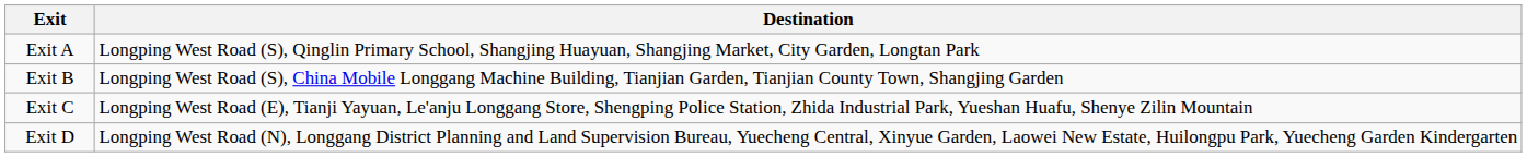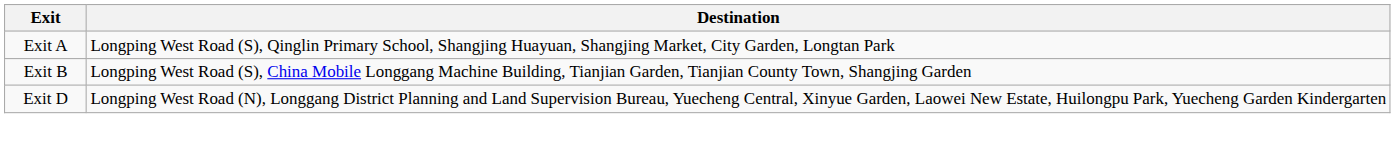 <table class="wikitable">
 <tr>
 <th style="width:70px">Exit</th>
 <th>Destination</th>
 </tr>
 <tr>
 <td align=center>Exit A</td>
 <td>Longping West Road (S), Qinglin Primary School, Shangjing Huayuan, Shangjing Market, City Garden, Longtan Park</td>
 </tr>
 <tr>
 <td align=center>Exit B</td>
 <td>Longping West Road (S), <a href='#'>China Mobile</a> Longgang Machine Building, Tianjian Garden, Tianjian County Town, Shangjing Garden</td>
 </tr>
 <tr>
-<td align=center>Exit C</td>
-<td>Longping West Road (E), Tianji Yayuan, Le'anju Longgang Store, Shengping Police Station, Zhida Industrial Park, Yueshan Huafu, Shenye Zilin Mountain</td>
-</tr>
-<tr>
 <td align=center>Exit D</td>
 <td>Longping West Road (N), Longgang District Planning and Land Supervision Bureau, Yuecheng Central, Xinyue Garden, Laowei New Estate, Huilongpu Park, Yuecheng Garden Kindergarten</td>
 </tr>
 </table>
